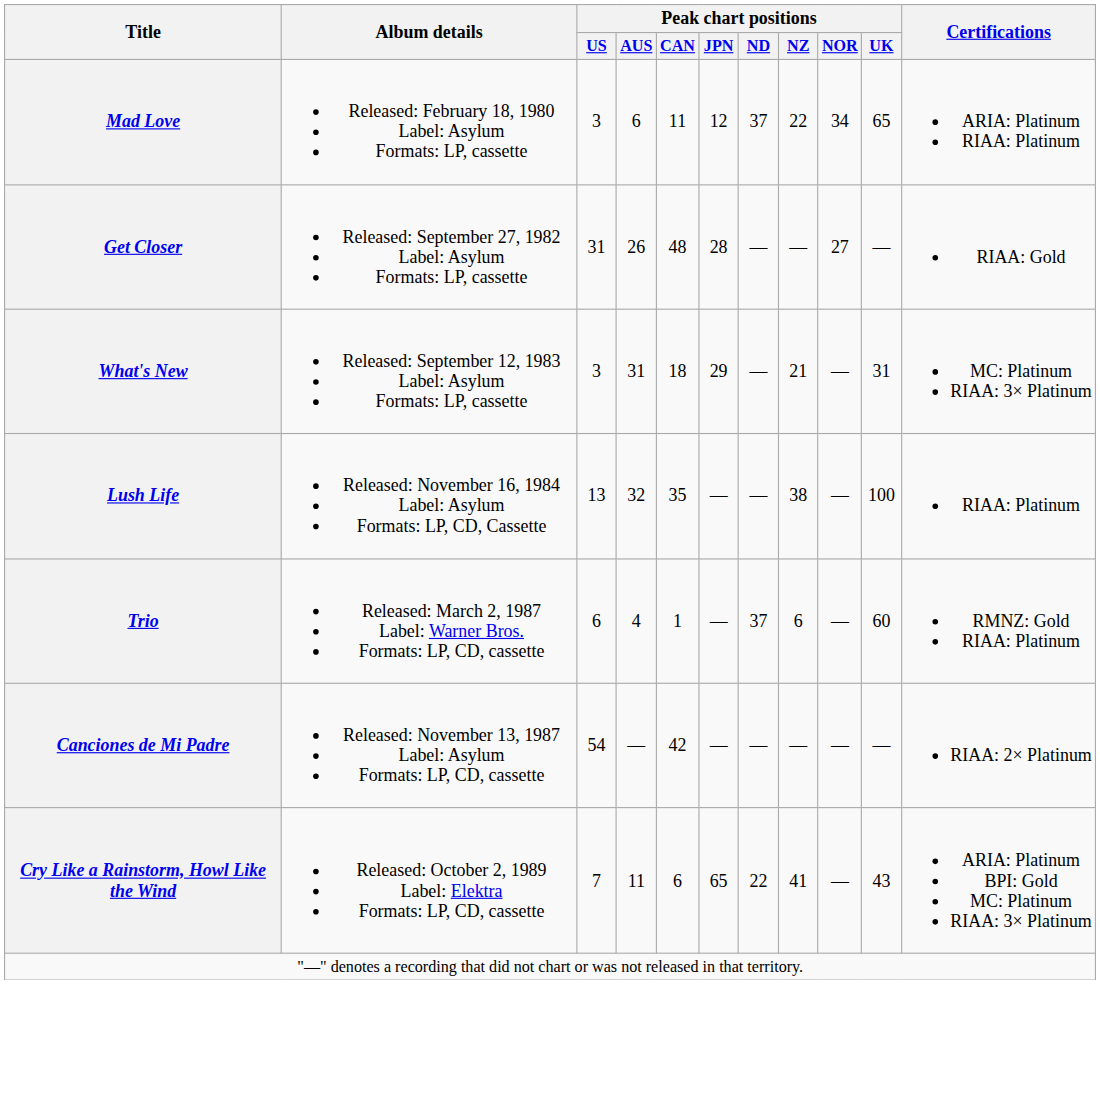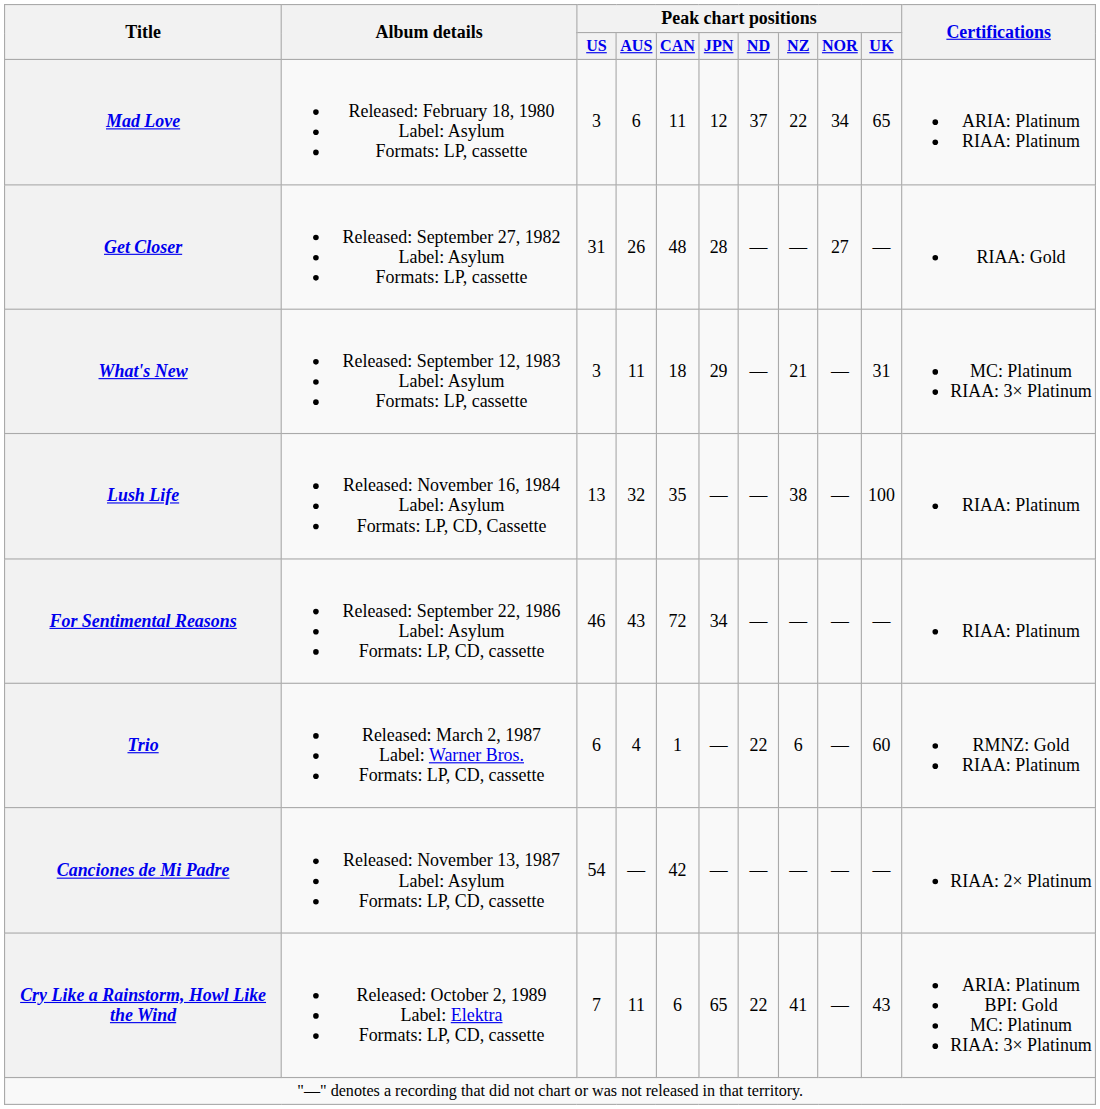 <table class="wikitable plainrowheaders" style="text-align:center;" border="1">
 <tr>
 <th scope="col" rowspan="2" style="width:15em;">Title</th>
 <th scope="col" rowspan="2" style="width:16em;">Album details</th>
 <th scope="col" colspan="8">Peak chart positions</th>
 <th scope="col" rowspan="2"><a href='#'>Certifications</a></th>
 </tr>
 <tr>
 <th scope="col" style="width:2em;font-size:90%;"><a href='#'>US</a><br></th>
 <th scope="col" style="width:2em;font-size:90%;"><a href='#'>AUS</a><br></th>
 <th scope="col" style="width:2em;font-size:90%;"><a href='#'>CAN</a><br></th>
 <th scope="col" style="width:2em;font-size:90%;"><a href='#'>JPN</a><br></th>
 <th scope="col" style="width:2em;font-size:90%;"><a href='#'>ND</a><br></th>
 <th scope="col" style="width:2em;font-size:90%;"><a href='#'>NZ</a><br></th>
 <th scope="col" style="width:2em;font-size:90%;"><a href='#'>NOR</a><br></th>
 <th scope="col" style="width:2em;font-size:90%;"><a href='#'>UK</a><br></th>
 </tr>
 <tr>
 <th scope="row"><em><a href='#'>Mad Love</a></em></th>
 <td><br><ul><li>Released: February 18, 1980</li><li>Label: Asylum</li><li>Formats: LP, cassette</li></ul></td>
 <td>3</td>
 <td>6</td>
 <td>11</td>
 <td>12</td>
 <td>37</td>
 <td>22</td>
 <td>34</td>
 <td>65</td>
 <td><br><ul><li>ARIA: Platinum</li><li>RIAA: Platinum</li></ul></td>
 </tr>
 <tr>
 <th scope="row"><em><a href='#'>Get Closer</a></em></th>
 <td><br><ul><li>Released: September 27, 1982</li><li>Label: Asylum</li><li>Formats: LP, cassette</li></ul></td>
 <td>31</td>
 <td>26</td>
 <td>48</td>
 <td>28</td>
 <td>—</td>
 <td>—</td>
 <td>27</td>
 <td>—</td>
 <td><br><ul><li>RIAA: Gold</li></ul></td>
 </tr>
 <tr>
 <th scope="row"><em><a href='#'>What's New</a></em></th>
 <td><br><ul><li>Released: September 12, 1983</li><li>Label: Asylum</li><li>Formats: LP, cassette</li></ul></td>
 <td>3</td>
-<td>31</td>
+<td>11</td>
 <td>18</td>
 <td>29</td>
 <td>—</td>
 <td>21</td>
 <td>—</td>
 <td>31</td>
 <td><br><ul><li>MC: Platinum</li><li>RIAA: 3× Platinum</li></ul></td>
 </tr>
 <tr>
 <th scope="row"><em><a href='#'>Lush Life</a></em></th>
 <td><br><ul><li>Released: November 16, 1984</li><li>Label: Asylum</li><li>Formats: LP, CD, Cassette</li></ul></td>
 <td>13</td>
 <td>32</td>
 <td>35</td>
 <td>—</td>
 <td>—</td>
 <td>38</td>
 <td>—</td>
 <td>100</td>
 <td><br><ul><li>RIAA: Platinum</li></ul></td>
 </tr>
 <tr>
+<th scope="row"><em><a href='#'>For Sentimental Reasons</a></em></th>
+<td><br><ul><li>Released: September 22, 1986</li><li>Label: Asylum</li><li>Formats: LP, CD, cassette</li></ul></td>
+<td>46</td>
+<td>43</td>
+<td>72</td>
+<td>34</td>
+<td>—</td>
+<td>—</td>
+<td>—</td>
+<td>—</td>
+<td><br><ul><li>RIAA: Platinum</li></ul></td>
+</tr>
+<tr>
 <th scope="row"><em><a href='#'>Trio</a></em><br></th>
 <td><br><ul><li>Released: March 2, 1987</li><li>Label: <a href='#'>Warner Bros.</a></li><li>Formats: LP, CD, cassette</li></ul></td>
 <td>6</td>
 <td>4</td>
 <td>1</td>
 <td>—</td>
-<td>37</td>
+<td>22</td>
 <td>6</td>
 <td>—</td>
 <td>60</td>
 <td><br><ul><li>RMNZ: Gold</li><li>RIAA: Platinum</li></ul></td>
 </tr>
 <tr>
 <th scope="row"><em><a href='#'>Canciones de Mi Padre</a></em></th>
 <td><br><ul><li>Released: November 13, 1987</li><li>Label: Asylum</li><li>Formats: LP, CD, cassette</li></ul></td>
 <td>54</td>
 <td>—</td>
 <td>42</td>
 <td>—</td>
 <td>—</td>
 <td>—</td>
 <td>—</td>
 <td>—</td>
 <td><br><ul><li>RIAA: 2× Platinum</li></ul></td>
 </tr>
 <tr>
 <th scope="row"><em><a href='#'>Cry Like a Rainstorm, Howl Like the Wind</a></em><br></th>
 <td><br><ul><li>Released: October 2, 1989</li><li>Label: <a href='#'>Elektra</a></li><li>Formats: LP, CD, cassette</li></ul></td>
 <td>7</td>
 <td>11</td>
 <td>6</td>
 <td>65</td>
 <td>22</td>
 <td>41</td>
 <td>—</td>
 <td>43</td>
 <td><br><ul><li>ARIA: Platinum</li><li>BPI: Gold</li><li>MC: Platinum</li><li>RIAA: 3× Platinum</li></ul></td>
 </tr>
 <tr>
 <td colspan="11" style="font-size:90%">"—" denotes a recording that did not chart or was not released in that territory.</td>
 </tr>
 </table>
